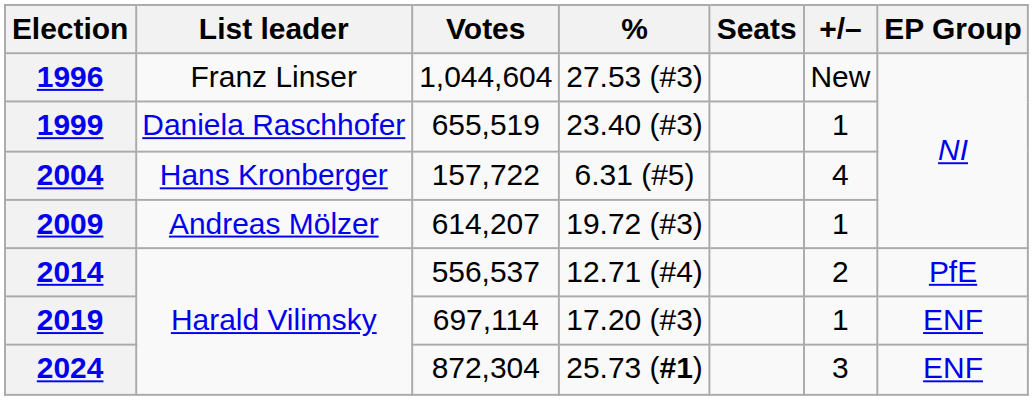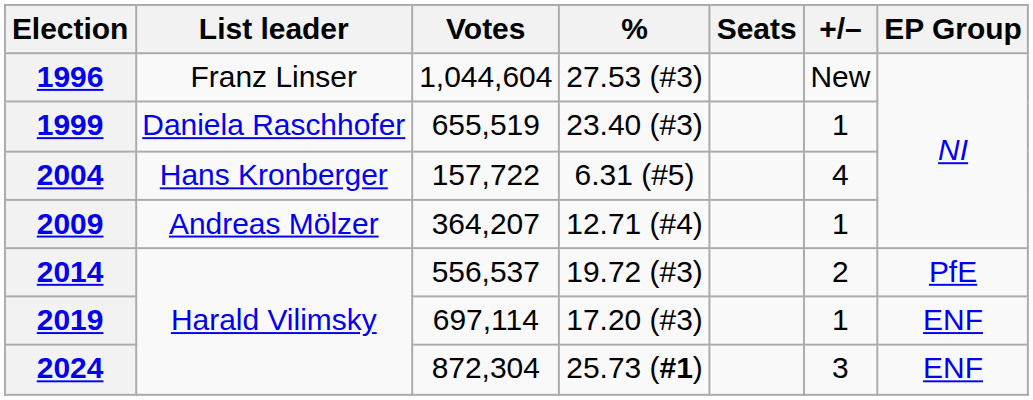 <table class="wikitable sortable" style="font-size:97%; text-align:center;">
 <tr>
 <th>Election</th>
 <th>List leader</th>
 <th>Votes</th>
 <th>%</th>
 <th>Seats</th>
 <th>+/–</th>
 <th>EP Group</th>
 </tr>
 <tr>
 <th><a href='#'>1996</a></th>
 <td>Franz Linser</td>
 <td>1,044,604</td>
 <td>27.53 (#3)</td>
 <td></td>
 <td>New</td>
 <td rowspan=4><em><a href='#'>NI</a></em></td>
 </tr>
 <tr>
 <th><a href='#'>1999</a></th>
 <td><a href='#'>Daniela Raschhofer</a></td>
 <td>655,519</td>
 <td>23.40 (#3)</td>
 <td></td>
 <td> 1</td>
 </tr>
 <tr>
 <th><a href='#'>2004</a></th>
 <td><a href='#'>Hans Kronberger</a></td>
 <td>157,722</td>
 <td>6.31 (#5)</td>
 <td></td>
 <td> 4</td>
 </tr>
 <tr>
 <th><a href='#'>2009</a></th>
 <td><a href='#'>Andreas Mölzer</a></td>
-<td>614,207</td>
-<td>19.72 (#3)</td>
+<td>364,207</td>
+<td>12.71 (#4)</td>
 <td></td>
 <td> 1</td>
 </tr>
 <tr>
 <th><a href='#'>2014</a></th>
 <td rowspan=3><a href='#'>Harald Vilimsky</a></td>
 <td>556,537</td>
-<td>12.71 (#4)</td>
+<td>19.72 (#3)</td>
 <td></td>
 <td> 2</td>
 <td><a href='#'>PfE</a></td>
 </tr>
 <tr>
 <th><a href='#'>2019</a></th>
 <td>697,114</td>
 <td>17.20 (#3)</td>
 <td></td>
 <td> 1</td>
 <td><a href='#'>ENF</a></td>
 </tr>
 <tr>
 <th><a href='#'>2024</a></th>
 <td>872,304</td>
 <td>25.73 (<strong>#1</strong>)</td>
 <td></td>
 <td> 3</td>
 <td><a href='#'>ENF</a></td>
 </tr>
 </table>
